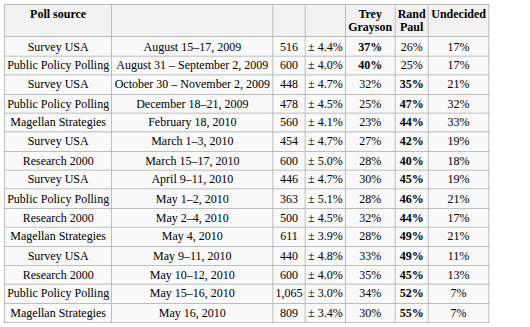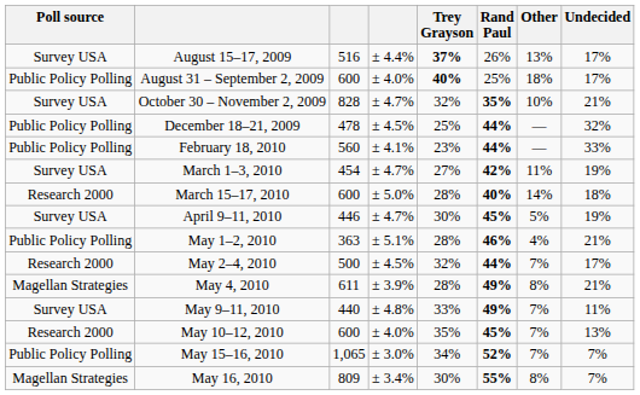 <table class="wikitable" style="text-align:center">
 <tr valign=top>
 <th>Poll source</th>
 <th></th>
 <th></th>
 <th></th>
 <th>Trey<br>Grayson</th>
 <th>Rand<br>Paul</th>
+<th>Other</th>
 <th>Undecided</th>
 </tr>
 <tr>
 <td>Survey USA </td>
 <td>August 15–17, 2009</td>
 <td>516</td>
 <td>± 4.4%</td>
 <td><strong>37%</strong></td>
 <td>26%</td>
+<td>13%</td>
 <td>17%</td>
 </tr>
 <tr>
 <td>Public Policy Polling </td>
 <td>August 31 – September 2, 2009</td>
 <td>600</td>
 <td>± 4.0%</td>
 <td><strong>40%</strong></td>
 <td>25%</td>
+<td>18%</td>
 <td>17%</td>
 </tr>
 <tr>
 <td>Survey USA </td>
 <td>October 30 – November 2, 2009</td>
-<td>448</td>
+<td>828</td>
 <td>± 4.7%</td>
 <td>32%</td>
 <td><strong>35% </strong></td>
+<td>10%</td>
 <td>21%</td>
 </tr>
 <tr>
 <td>Public Policy Polling </td>
 <td>December 18–21, 2009</td>
 <td>478</td>
 <td>± 4.5%</td>
 <td>25%</td>
-<td><strong>47% </strong></td>
+<td><strong>44% </strong></td>
+<td>—</td>
 <td>32%</td>
 </tr>
 <tr>
-<td>Magellan Strategies </td>
+<td>Public Policy Polling </td>
 <td>February 18, 2010</td>
 <td>560</td>
 <td>± 4.1%</td>
 <td>23%</td>
 <td><strong>44%</strong></td>
+<td>—</td>
 <td>33%</td>
 </tr>
 <tr>
 <td>Survey USA </td>
 <td>March 1–3, 2010</td>
 <td>454</td>
 <td>± 4.7%</td>
 <td>27%</td>
 <td><strong>42% </strong></td>
+<td>11%</td>
 <td>19%</td>
 </tr>
 <tr>
 <td>Research 2000 </td>
 <td>March 15–17, 2010</td>
 <td>600</td>
 <td>± 5.0%</td>
 <td>28%</td>
 <td><strong>40% </strong></td>
+<td>14%</td>
 <td>18%</td>
 </tr>
 <tr>
 <td>Survey USA </td>
 <td>April 9–11, 2010</td>
 <td>446</td>
 <td>± 4.7%</td>
 <td>30%</td>
 <td><strong>45%</strong></td>
+<td>5%</td>
 <td>19%</td>
 </tr>
 <tr>
 <td>Public Policy Polling </td>
 <td>May 1–2, 2010</td>
 <td>363</td>
 <td>± 5.1%</td>
 <td>28%</td>
 <td><strong>46%</strong></td>
+<td>4%</td>
 <td>21%</td>
 </tr>
 <tr>
 <td>Research 2000 </td>
 <td>May 2–4, 2010</td>
 <td>500</td>
 <td>± 4.5%</td>
 <td>32%</td>
 <td><strong>44%</strong></td>
+<td>7%</td>
 <td>17%</td>
 </tr>
 <tr>
 <td>Magellan Strategies </td>
 <td>May 4, 2010</td>
 <td>611</td>
 <td>± 3.9%</td>
 <td>28%</td>
 <td><strong>49%</strong></td>
+<td>8%</td>
 <td>21%</td>
 </tr>
 <tr>
 <td>Survey USA </td>
 <td>May 9–11, 2010</td>
 <td>440</td>
 <td>± 4.8%</td>
 <td>33%</td>
 <td><strong>49%</strong></td>
+<td>7%</td>
 <td>11%</td>
 </tr>
 <tr>
 <td>Research 2000 </td>
 <td>May 10–12, 2010</td>
 <td>600</td>
 <td>± 4.0%</td>
 <td>35%</td>
 <td><strong>45%</strong></td>
+<td>7%</td>
 <td>13%</td>
 </tr>
 <tr>
 <td>Public Policy Polling </td>
 <td>May 15–16, 2010</td>
 <td>1,065</td>
 <td>± 3.0%</td>
 <td>34%</td>
 <td><strong>52%</strong></td>
 <td>7%</td>
+<td>7%</td>
 </tr>
 <tr>
 <td>Magellan Strategies </td>
 <td>May 16, 2010</td>
 <td>809</td>
 <td>± 3.4%</td>
 <td>30%</td>
 <td><strong>55%</strong></td>
+<td>8%</td>
 <td>7%</td>
 </tr>
 </table>
